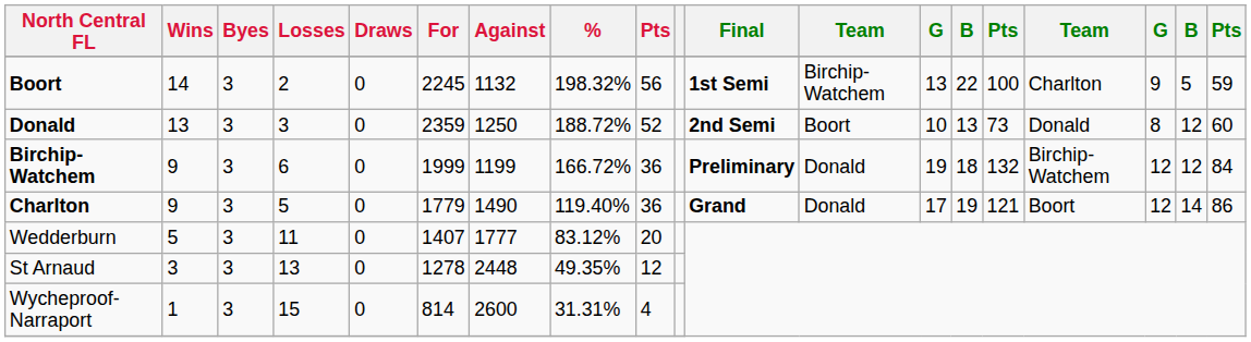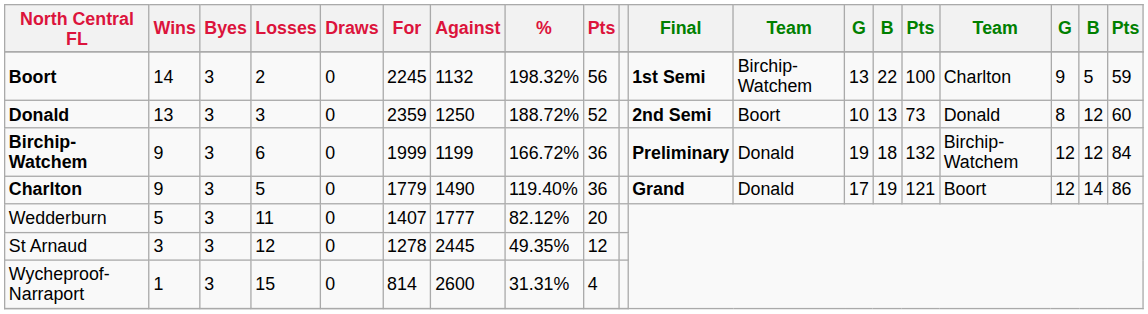 <table style="font-size: 85%; text-align: left;" class="wikitable">
 <tr>
 <th style="color:crimson">North Central  FL</th>
 <th style="color:crimson">Wins</th>
 <th style="color:crimson">Byes</th>
 <th style="color:crimson">Losses</th>
 <th style="color:crimson">Draws</th>
 <th style="color:crimson">For</th>
 <th style="color:crimson">Against</th>
 <th style="color:crimson">%</th>
 <th style="color:crimson">Pts</th>
 <th></th>
 <th style="color:green">Final</th>
 <th style="color:green">Team</th>
 <th style="color:green">G</th>
 <th style="color:green">B</th>
 <th style="color:green">Pts</th>
 <th style="color:green">Team</th>
 <th style="color:green">G</th>
 <th style="color:green">B</th>
 <th style="color:green">Pts</th>
 </tr>
 <tr>
 </tr>
 <tr>
 </tr>
 <tr>
 <td><strong>	Boort	</strong></td>
 <td>14</td>
 <td>3</td>
 <td>2</td>
 <td>0</td>
 <td>2245</td>
 <td>1132</td>
 <td>198.32%</td>
 <td>56</td>
 <td></td>
 <td><strong>1st Semi</strong></td>
 <td>Birchip-Watchem</td>
 <td>13</td>
 <td>22</td>
 <td>100</td>
 <td>Charlton</td>
 <td>9</td>
 <td>5</td>
 <td>59</td>
 </tr>
 <tr>
 <td><strong>	Donald 	</strong></td>
 <td>13</td>
 <td>3</td>
 <td>3</td>
 <td>0</td>
 <td>2359</td>
 <td>1250</td>
 <td>188.72%</td>
 <td>52</td>
 <td></td>
 <td><strong>2nd Semi</strong></td>
 <td>Boort</td>
 <td>10</td>
 <td>13</td>
 <td>73</td>
 <td>Donald</td>
 <td>8</td>
 <td>12</td>
 <td>60</td>
 </tr>
 <tr>
 <td><strong>	Birchip-Watchem	</strong></td>
 <td>9</td>
 <td>3</td>
 <td>6</td>
 <td>0</td>
 <td>1999</td>
 <td>1199</td>
 <td>166.72%</td>
 <td>36</td>
 <td></td>
 <td><strong>Preliminary</strong></td>
 <td>Donald</td>
 <td>19</td>
 <td>18</td>
 <td>132</td>
 <td>Birchip-Watchem</td>
 <td>12</td>
 <td>12</td>
 <td>84</td>
 </tr>
 <tr>
 <td><strong>	Charlton	</strong></td>
 <td>9</td>
 <td>3</td>
 <td>5</td>
 <td>0</td>
 <td>1779</td>
 <td>1490</td>
 <td>119.40%</td>
 <td>36</td>
 <td></td>
 <td><strong>Grand</strong></td>
 <td>Donald</td>
 <td>17</td>
 <td>19</td>
 <td>121</td>
 <td>Boort</td>
 <td>12</td>
 <td>14</td>
 <td>86</td>
 </tr>
 <tr>
 <td>Wedderburn</td>
 <td>5</td>
 <td>3</td>
 <td>11</td>
 <td>0</td>
 <td>1407</td>
 <td>1777</td>
-<td>83.12%</td>
+<td>82.12%</td>
 <td>20</td>
 <td></td>
 </tr>
 <tr>
 <td>St Arnaud</td>
 <td>3</td>
 <td>3</td>
-<td>13</td>
+<td>12</td>
 <td>0</td>
 <td>1278</td>
-<td>2448</td>
+<td>2445</td>
 <td>49.35%</td>
 <td>12</td>
 <td></td>
 </tr>
 <tr>
 <td>Wycheproof-Narraport</td>
 <td>1</td>
 <td>3</td>
 <td>15</td>
 <td>0</td>
 <td>814</td>
 <td>2600</td>
 <td>31.31%</td>
 <td>4</td>
 <td></td>
 </tr>
 <tr>
 </tr>
 </table>
